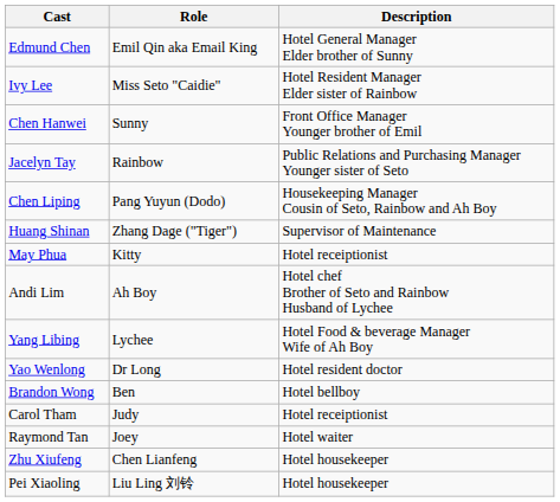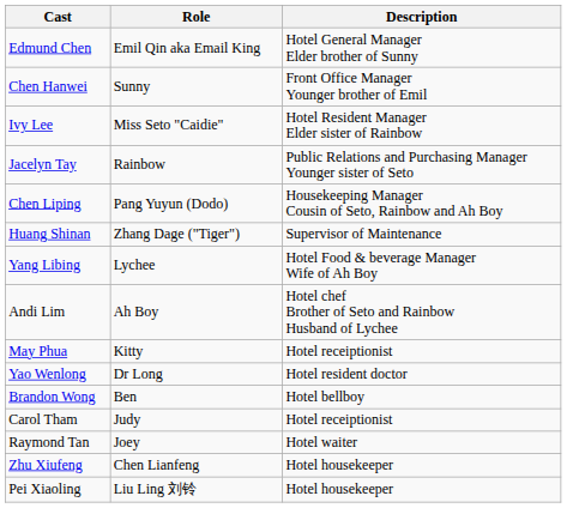 <table class="wikitable" width="70%">
 <tr>
 <th>Cast</th>
 <th>Role</th>
 <th>Description</th>
 </tr>
 <tr>
 <td><a href='#'>Edmund Chen</a></td>
 <td>Emil Qin aka Email King</td>
 <td>Hotel General Manager <br> Elder brother of Sunny</td>
 </tr>
 <tr>
+<td><a href='#'>Chen Hanwei</a></td>
+<td>Sunny</td>
+<td>Front Office Manager <br> Younger brother of Emil</td>
+</tr>
+<tr>
 <td><a href='#'>Ivy Lee</a></td>
 <td>Miss Seto "Caidie"</td>
 <td>Hotel Resident Manager <br> Elder sister of Rainbow</td>
-</tr>
-<tr>
-<td><a href='#'>Chen Hanwei</a></td>
-<td>Sunny</td>
-<td>Front Office Manager <br> Younger brother of Emil</td>
 </tr>
 <tr>
 <td><a href='#'>Jacelyn Tay</a></td>
 <td>Rainbow</td>
 <td>Public Relations and Purchasing Manager <br> Younger sister of Seto</td>
 </tr>
 <tr>
 <td><a href='#'>Chen Liping</a></td>
 <td>Pang Yuyun (Dodo)</td>
 <td>Housekeeping Manager <br> Cousin of Seto, Rainbow and Ah Boy</td>
 </tr>
 <tr>
 <td><a href='#'>Huang Shinan</a></td>
 <td>Zhang Dage ("Tiger")</td>
 <td>Supervisor of Maintenance</td>
 </tr>
 <tr>
-<td><a href='#'>May Phua</a></td>
-<td>Kitty</td>
-<td>Hotel receiptionist</td>
+<td><a href='#'>Yang Libing</a></td>
+<td>Lychee</td>
+<td>Hotel Food & beverage Manager <br> Wife of Ah Boy</td>
 </tr>
 <tr>
 <td>Andi Lim</td>
 <td>Ah Boy</td>
 <td>Hotel chef <br> Brother of Seto and Rainbow <br> Husband of Lychee</td>
 </tr>
 <tr>
-<td><a href='#'>Yang Libing</a></td>
-<td>Lychee</td>
-<td>Hotel Food & beverage Manager <br> Wife of Ah Boy</td>
+<td><a href='#'>May Phua</a></td>
+<td>Kitty</td>
+<td>Hotel receiptionist</td>
 </tr>
 <tr>
 <td><a href='#'>Yao Wenlong</a></td>
 <td>Dr Long</td>
 <td>Hotel resident doctor</td>
 </tr>
 <tr>
 <td><a href='#'>Brandon Wong</a></td>
 <td>Ben</td>
 <td>Hotel bellboy</td>
 </tr>
 <tr>
 <td>Carol Tham</td>
 <td>Judy</td>
 <td>Hotel receiptionist</td>
 </tr>
 <tr>
 <td>Raymond Tan</td>
 <td>Joey</td>
 <td>Hotel waiter</td>
 </tr>
 <tr>
 <td><a href='#'>Zhu Xiufeng</a></td>
 <td>Chen Lianfeng</td>
 <td>Hotel housekeeper</td>
 </tr>
 <tr>
 <td>Pei Xiaoling</td>
 <td>Liu Ling 刘铃</td>
 <td>Hotel housekeeper</td>
 </tr>
 </table>
